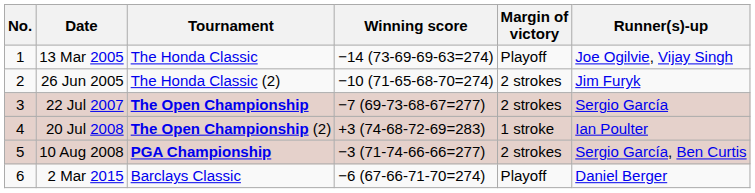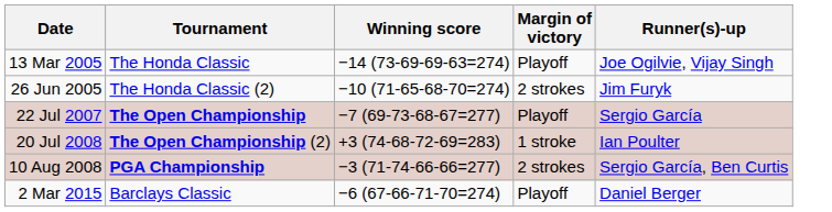 <table class="wikitable" style="font-size:95%;">
 <tr style="background:#eeeeee;">
-<th>No.</th>
 <th>Date</th>
 <th>Tournament</th>
 <th>Winning score</th>
 <th>Margin of<br>victory</th>
 <th>Runner(s)-up</th>
 </tr>
 <tr>
-<td align=center>1</td>
 <td align=right>13 Mar <a href='#'>2005</a></td>
 <td><a href='#'>The Honda Classic</a></td>
 <td>−14 (73-69-69-63=274)</td>
 <td>Playoff</td>
 <td> <a href='#'>Joe Ogilvie</a>,  <a href='#'>Vijay Singh</a></td>
 </tr>
 <tr>
-<td align=center>2</td>
 <td align=right>26 Jun 2005</td>
 <td><a href='#'>The Honda Classic</a> (2)</td>
 <td>−10 (71-65-68-70=274)</td>
 <td>2 strokes</td>
 <td> <a href='#'>Jim Furyk</a></td>
 </tr>
 <tr style="background:#e5d1cb;">
-<td align=center>3</td>
 <td align=right>22 Jul <a href='#'>2007</a></td>
 <td><strong><a href='#'>The Open Championship</a></strong></td>
 <td>−7 (69-73-68-67=277)</td>
-<td>2 strokes</td>
+<td>Playoff</td>
 <td> <a href='#'>Sergio García</a></td>
 </tr>
 <tr style="background:#e5d1cb;">
-<td align=center>4</td>
 <td align=right>20 Jul <a href='#'>2008</a></td>
 <td><strong><a href='#'>The Open Championship</a></strong> (2)</td>
 <td>+3 (74-68-72-69=283)</td>
 <td>1 stroke</td>
 <td> <a href='#'>Ian Poulter</a></td>
 </tr>
 <tr style="background:#e5d1cb;">
-<td align=center>5</td>
 <td align=right>10 Aug 2008</td>
 <td><strong><a href='#'>PGA Championship</a></strong></td>
 <td>−3 (71-74-66-66=277)</td>
 <td>2 strokes</td>
 <td> <a href='#'>Sergio García</a>,  <a href='#'>Ben Curtis</a></td>
 </tr>
 <tr>
-<td align=center>6</td>
 <td align=right>2 Mar <a href='#'>2015</a></td>
 <td><a href='#'>Barclays Classic</a></td>
 <td>−6 (67-66-71-70=274)</td>
 <td>Playoff</td>
 <td> <a href='#'>Daniel Berger</a></td>
 </tr>
 </table>
